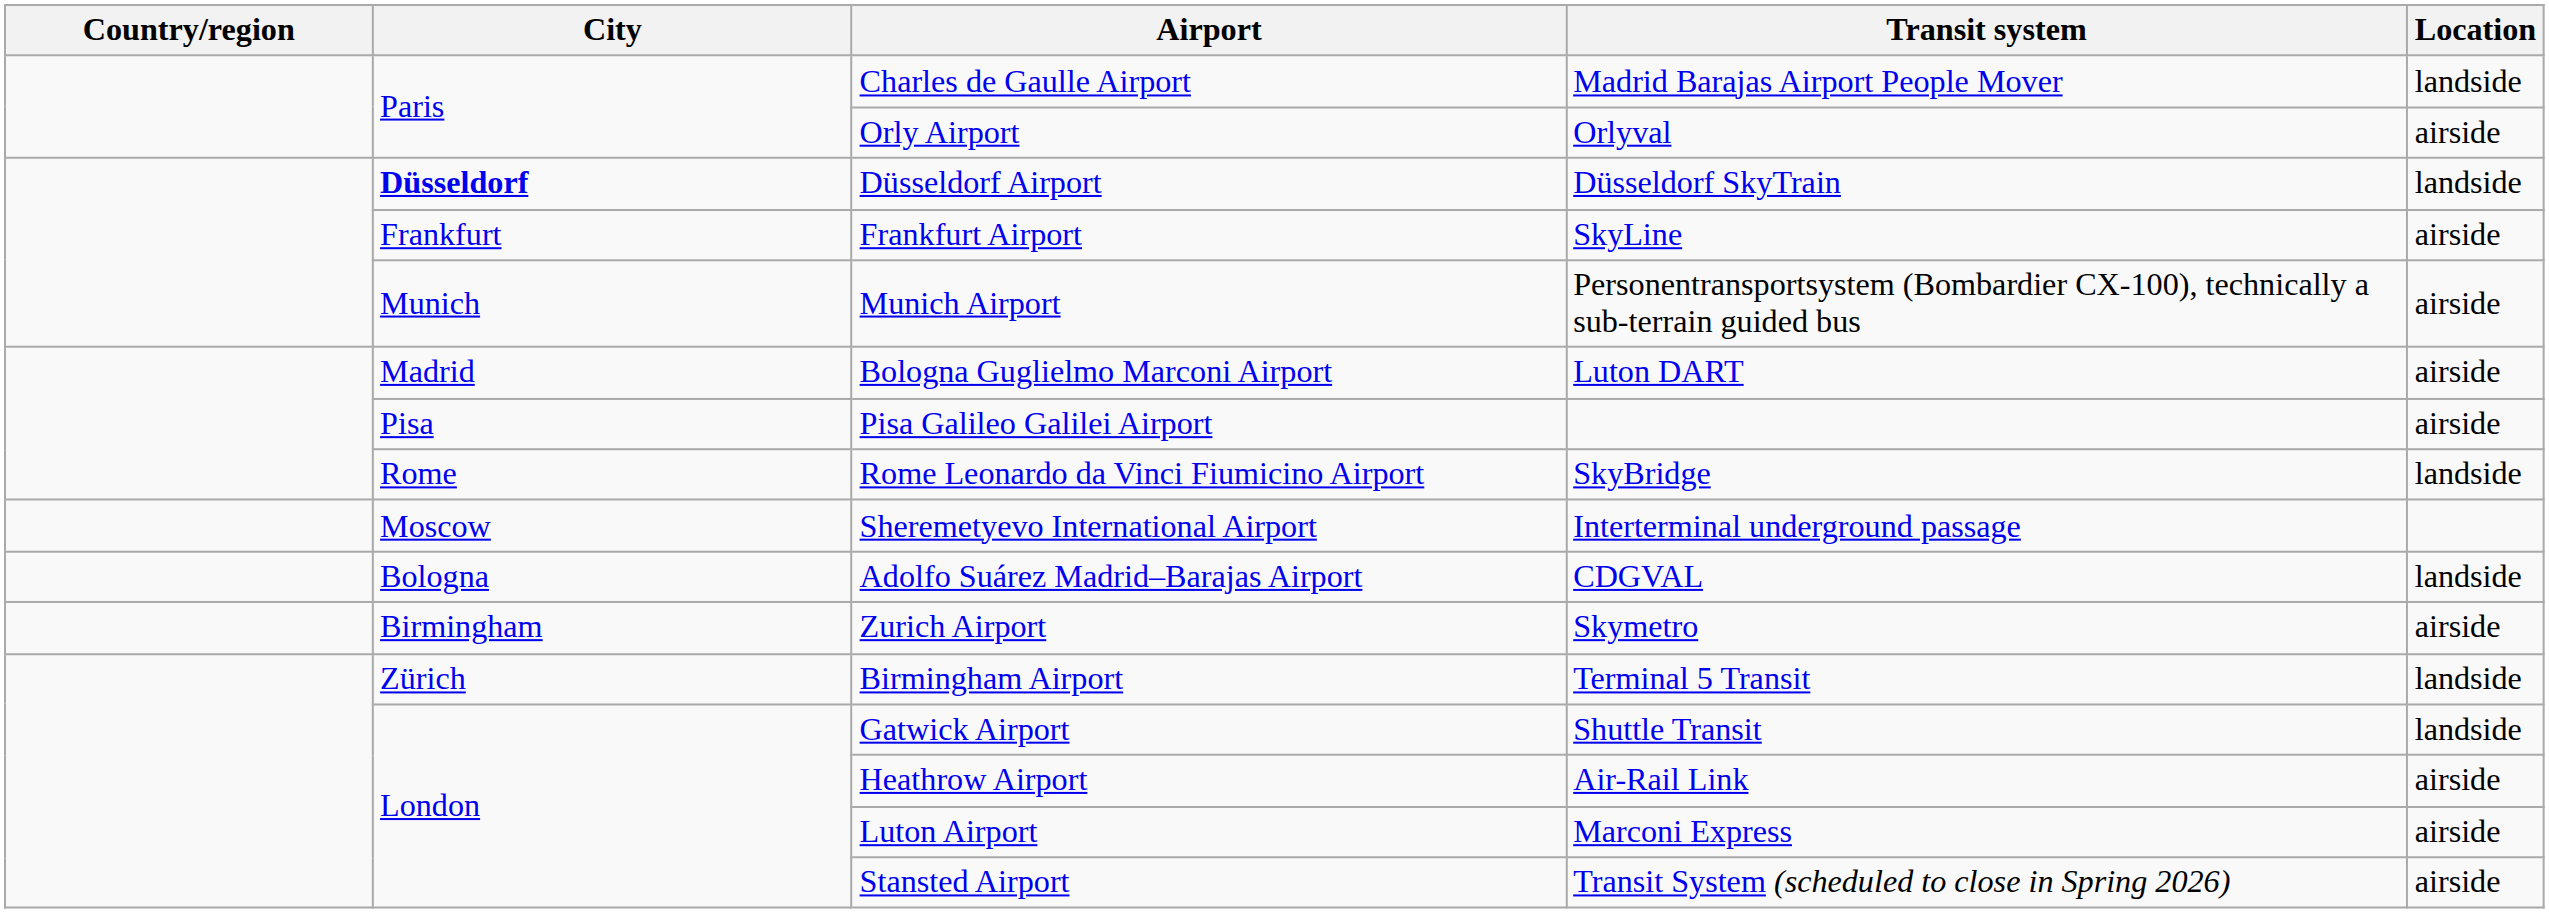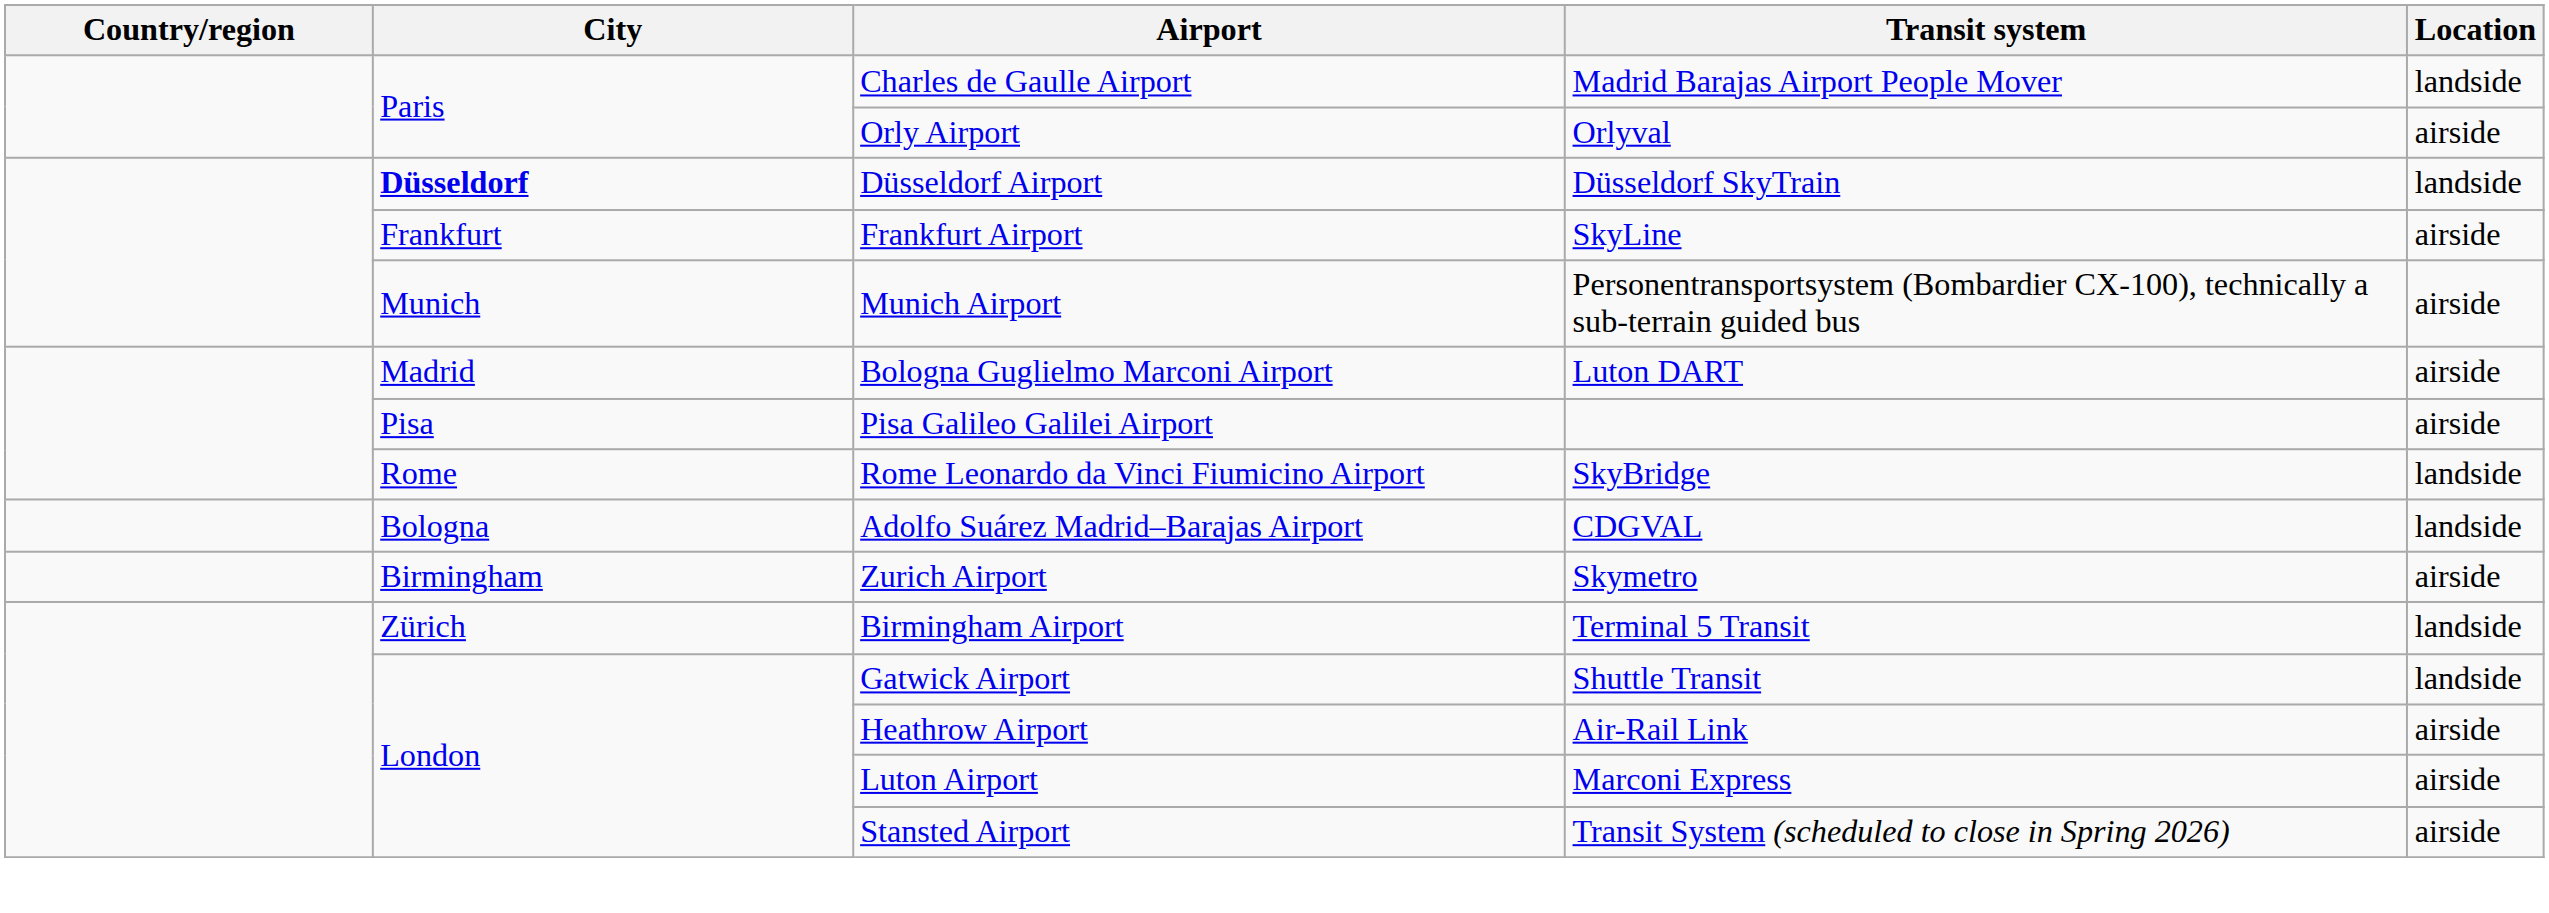 <table class="wikitable" width="100%">
 <tr>
 <th width=15%>Country/region</th>
 <th width=20%>City</th>
 <th width=30%>Airport</th>
 <th width=35%>Transit system</th>
 <th>Location</th>
 </tr>
 <tr>
 <td rowspan=2></td>
 <td rowspan="2"><a href='#'>Paris</a></td>
 <td><a href='#'>Charles de Gaulle Airport</a></td>
 <td><a href='#'>Madrid Barajas Airport People Mover</a></td>
 <td>landside</td>
 </tr>
 <tr>
 <td><a href='#'>Orly Airport</a></td>
 <td><a href='#'>Orlyval</a></td>
 <td>airside</td>
 </tr>
 <tr>
 <td rowspan="3"></td>
 <td><strong><a href='#'>Düsseldorf</a></strong></td>
 <td><a href='#'>Düsseldorf Airport</a></td>
 <td><a href='#'>Düsseldorf SkyTrain</a></td>
 <td>landside</td>
 </tr>
 <tr>
 <td><a href='#'>Frankfurt</a></td>
 <td><a href='#'>Frankfurt Airport</a></td>
 <td><a href='#'>SkyLine</a></td>
 <td>airside</td>
 </tr>
 <tr>
 <td><a href='#'>Munich</a></td>
 <td><a href='#'>Munich Airport</a></td>
 <td>Personentransportsystem (Bombardier CX-100), technically a sub-terrain guided bus</td>
 <td>airside</td>
 </tr>
 <tr>
 <td rowspan="3"></td>
 <td><a href='#'>Madrid</a></td>
 <td><a href='#'>Bologna Guglielmo Marconi Airport</a></td>
 <td><a href='#'>Luton DART</a></td>
 <td>airside</td>
 </tr>
 <tr>
 <td><a href='#'>Pisa</a></td>
 <td><a href='#'>Pisa Galileo Galilei Airport</a></td>
 <td></td>
 <td>airside</td>
 </tr>
 <tr>
 <td><a href='#'>Rome</a></td>
 <td><a href='#'>Rome Leonardo da Vinci Fiumicino Airport</a></td>
 <td><a href='#'>SkyBridge</a></td>
 <td>landside</td>
 </tr>
 <tr>
 <td></td>
-<td><a href='#'>Moscow</a></td>
-<td><a href='#'>Sheremetyevo International Airport</a></td>
-<td><a href='#'>Interterminal underground passage</a></td>
-<td></td>
-</tr>
-<tr>
-<td></td>
 <td><a href='#'>Bologna</a></td>
 <td><a href='#'>Adolfo Suárez Madrid–Barajas Airport</a></td>
 <td><a href='#'>CDGVAL</a></td>
 <td>landside</td>
 </tr>
 <tr>
 <td></td>
 <td><a href='#'>Birmingham</a></td>
 <td><a href='#'>Zurich Airport</a></td>
 <td><a href='#'>Skymetro</a></td>
 <td>airside</td>
 </tr>
 <tr>
 <td rowspan="5"></td>
 <td><a href='#'>Zürich</a></td>
 <td><a href='#'>Birmingham Airport</a></td>
 <td><a href='#'>Terminal 5 Transit</a></td>
 <td>landside</td>
 </tr>
 <tr>
 <td rowspan="4"><a href='#'>London</a></td>
 <td><a href='#'>Gatwick Airport</a></td>
 <td><a href='#'>Shuttle Transit</a></td>
 <td>landside</td>
 </tr>
 <tr>
 <td><a href='#'>Heathrow Airport</a></td>
 <td><a href='#'>Air-Rail Link</a></td>
 <td>airside</td>
 </tr>
 <tr>
 <td><a href='#'>Luton Airport</a></td>
 <td><a href='#'>Marconi Express</a></td>
 <td>airside</td>
 </tr>
 <tr>
 <td><a href='#'>Stansted Airport</a></td>
 <td><a href='#'>Transit System</a>  <em>(scheduled to close in Spring 2026)</em></td>
 <td>airside</td>
 </tr>
 </table>
